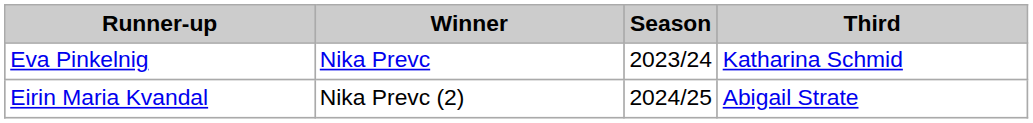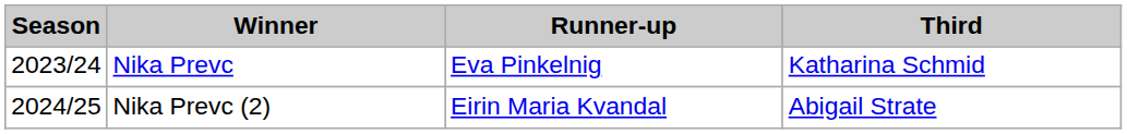 <table class="wikitable plainrowheaders" style="background:#fff; font-size:86%; line-height:16px; border:grey solid 1px; border-collapse:collapse;">
 <tr style="background:#ccc; text-align:center;">
+<th style="background:#ccc;" width="40">Season</th>
+<th style="background:#ccc;" width="180">Winner</th>
 <th style="background:#ccc;" width="180">Runner-up</th>
-<th style="background:#ccc;" width="180">Winner</th>
-<th style="background:#ccc;" width="40">Season</th>
 <th style="background:#ccc;" width="180">Third</th>
 </tr>
 <tr>
+<td align=center>2023/24</td>
+<td> <a href='#'>Nika Prevc</a></td>
 <td> <a href='#'>Eva Pinkelnig</a></td>
-<td> <a href='#'>Nika Prevc</a></td>
-<td align=center>2023/24</td>
 <td> <a href='#'>Katharina Schmid</a></td>
 </tr>
 <tr>
+<td align=center>2024/25</td>
+<td> Nika Prevc (2)</td>
 <td> <a href='#'>Eirin Maria Kvandal</a></td>
-<td> Nika Prevc (2)</td>
-<td align=center>2024/25</td>
 <td> <a href='#'>Abigail Strate</a></td>
 </tr>
 </table>
